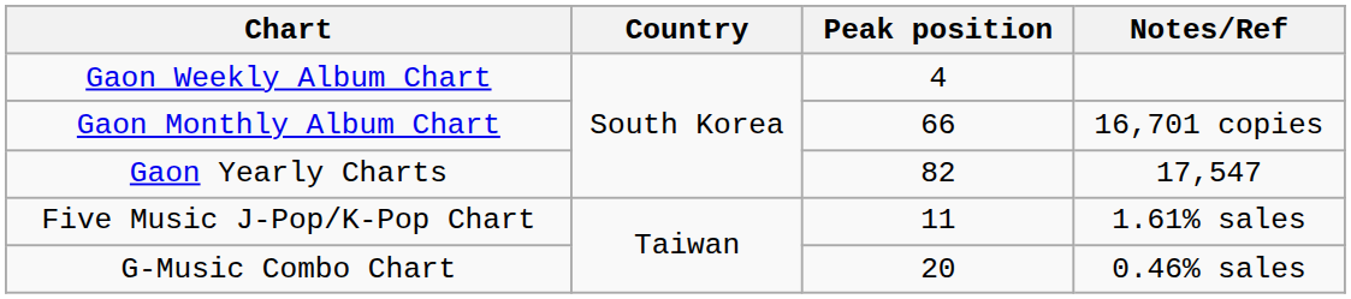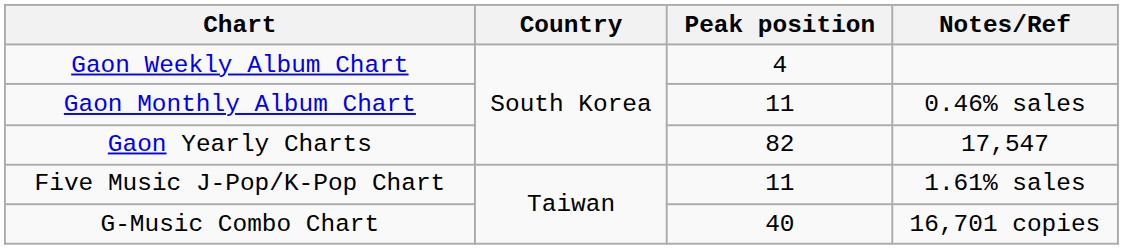 <table class="wikitable" style="text-align:center; width:95%">
 <tr>
 <th>Chart</th>
 <th>Country</th>
 <th>Peak position</th>
 <th>Notes/Ref</th>
 </tr>
 <tr>
 <td><a href='#'>Gaon Weekly Album Chart</a></td>
 <td rowspan=3>South Korea</td>
 <td>4</td>
 <td></td>
 </tr>
 <tr>
 <td><a href='#'>Gaon Monthly Album Chart</a></td>
-<td>66</td>
-<td>16,701 copies</td>
+<td>11</td>
+<td>0.46% sales</td>
 </tr>
 <tr>
 <td><a href='#'>Gaon</a> Yearly Charts</td>
 <td>82</td>
 <td>17,547</td>
 </tr>
 <tr>
 <td>Five Music J-Pop/K-Pop Chart</td>
 <td rowspan=2>Taiwan</td>
 <td>11</td>
 <td>1.61% sales</td>
 </tr>
 <tr>
 <td>G-Music Combo Chart</td>
-<td>20</td>
-<td>0.46% sales</td>
+<td>40</td>
+<td>16,701 copies</td>
 </tr>
 </table>
